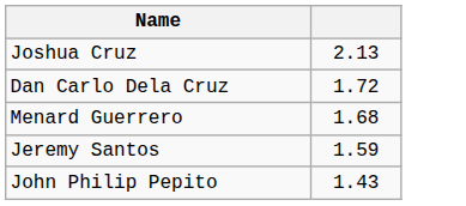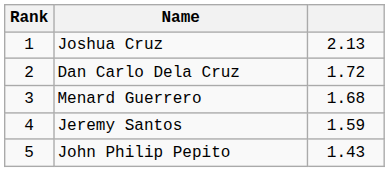 <table class="wikitable" style="font-size:90%">
 <tr>
+<th width=30>Rank</th>
 <th width=180>Name</th>
 <th width=50></th>
 </tr>
 <tr>
+<td style="text-align:center">1</td>
 <td>Joshua Cruz</td>
 <td style="text-align:center">2.13</td>
 </tr>
 <tr>
+<td style="text-align:center">2</td>
 <td>Dan Carlo Dela Cruz</td>
 <td style="text-align:center">1.72</td>
 </tr>
 <tr>
+<td style="text-align:center">3</td>
 <td>Menard Guerrero</td>
 <td style="text-align:center">1.68</td>
 </tr>
 <tr>
+<td style="text-align:center">4</td>
 <td>Jeremy Santos</td>
 <td style="text-align:center">1.59</td>
 </tr>
 <tr>
+<td style="text-align:center">5</td>
 <td>John Philip Pepito</td>
 <td style="text-align:center">1.43</td>
 </tr>
 </table>
